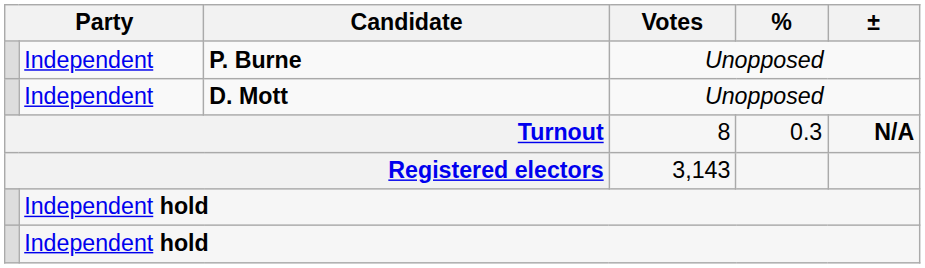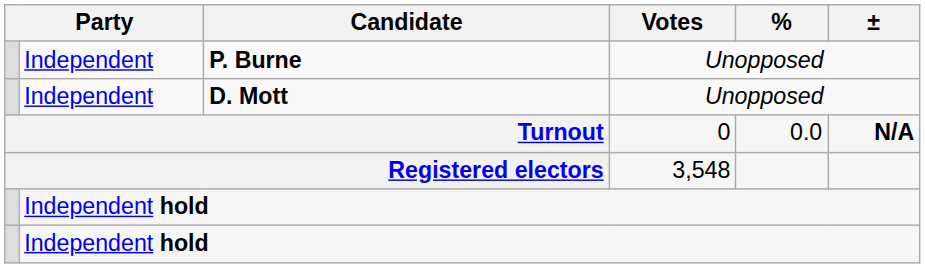 <table class=wikitable>
 <tr>
 <th scope="col" colspan="2" style="width: 130px">Party</th>
 <th scope="col" style="width: 17em">Candidate</th>
 <th scope="col" style="width: 5em">Votes</th>
 <th scope="col" style="width: 3.5em">%</th>
 <th scope="col" style="width: 3.5em">±</th>
 </tr>
 <tr>
 <td style="background:#DDDDDD;"></td>
 <td><a href='#'>Independent</a></td>
 <td><strong>P. Burne</strong></td>
 <td style="text-align: center; "colspan="3"><em>Unopposed</em></td>
 </tr>
 <tr>
 <td style="background:#DDDDDD;"></td>
 <td><a href='#'>Independent</a></td>
 <td><strong>D. Mott</strong></td>
 <td style="text-align: center; "colspan="3"><em>Unopposed</em></td>
 </tr>
 <tr style="background-color:#F6F6F6">
 <th colspan="3" style="text-align: right; margin-right: 0.5em"><a href='#'>Turnout</a></th>
-<td style="text-align: right; margin-right: 0.5em">8</td>
-<td style="text-align: right; margin-right: 0.5em">0.3</td>
+<td style="text-align: right; margin-right: 0.5em">0</td>
+<td style="text-align: right; margin-right: 0.5em">0.0</td>
 <td style="text-align: right; margin-right: 0.5em"><strong>N/A</strong></td>
 </tr>
 <tr style="background-color:#F6F6F6;">
 <th colspan="3" style="text-align:right;"><a href='#'>Registered electors</a></th>
-<td style="text-align:right; margin-right:0.5em">3,143</td>
+<td style="text-align:right; margin-right:0.5em">3,548</td>
 <td></td>
 <td></td>
 </tr>
 <tr style="background-color:#F6F6F6">
 <td style="background:#DDDDDD;"></td>
 <td colspan="5"><a href='#'>Independent</a> <strong>hold</strong></td>
 </tr>
 <tr style="background-color:#F6F6F6">
 <td style="background:#DDDDDD;"></td>
 <td colspan="5"><a href='#'>Independent</a> <strong>hold</strong></td>
 </tr>
 </table>
